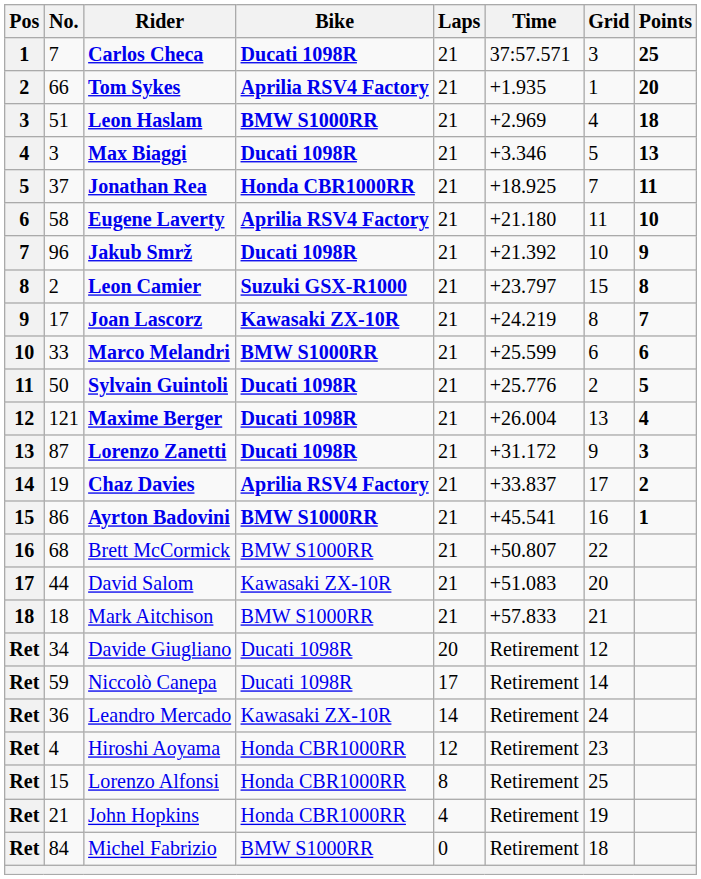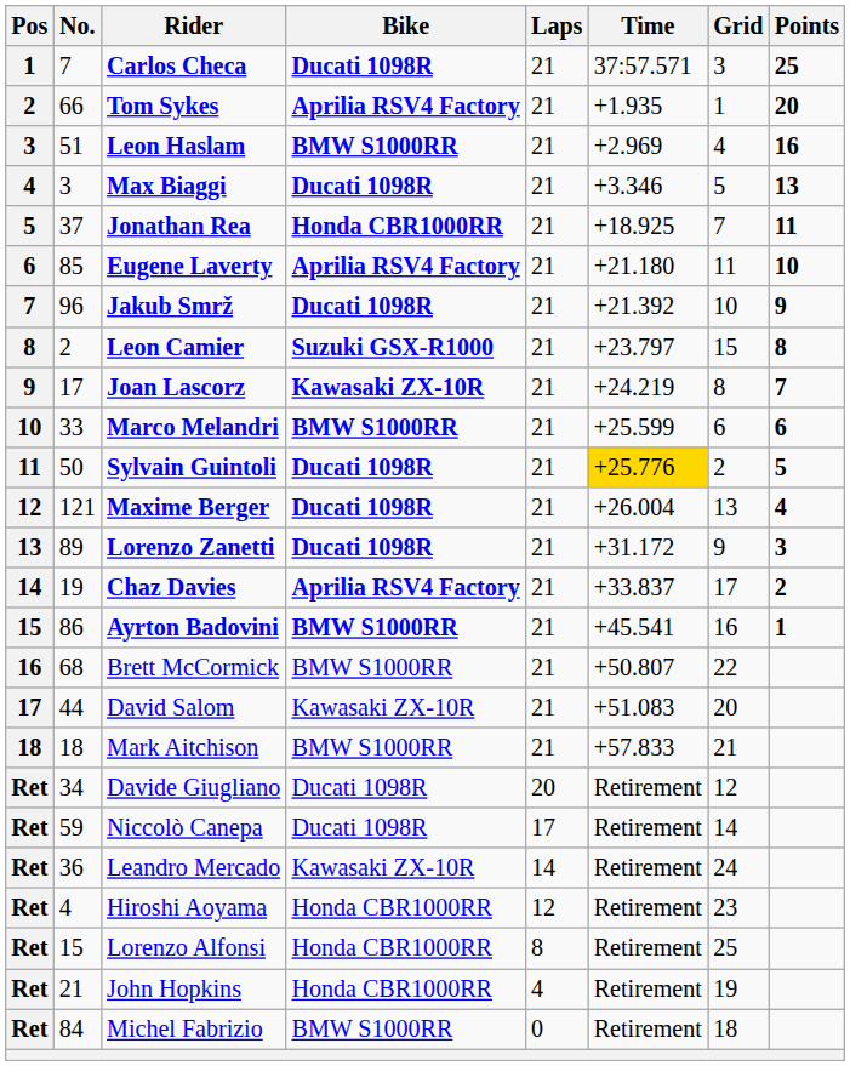 <table class="wikitable" style="font-size: 95%;">
 <tr>
 <th>Pos</th>
 <th>No.</th>
 <th>Rider</th>
 <th>Bike</th>
 <th>Laps</th>
 <th>Time</th>
 <th>Grid</th>
 <th>Points</th>
 </tr>
 <tr>
 <th>1</th>
 <td>7</td>
 <td> <strong><a href='#'>Carlos Checa</a></strong></td>
 <td><strong><a href='#'>Ducati 1098R</a></strong></td>
 <td>21</td>
 <td>37:57.571</td>
 <td>3</td>
 <td><strong>25</strong></td>
 </tr>
 <tr>
 <th>2</th>
 <td>66</td>
 <td> <strong><a href='#'>Tom Sykes</a></strong></td>
 <td><strong><a href='#'>Aprilia RSV4 Factory</a></strong></td>
 <td>21</td>
 <td>+1.935</td>
 <td>1</td>
 <td><strong>20</strong></td>
 </tr>
 <tr>
 <th>3</th>
 <td>51</td>
 <td> <strong><a href='#'>Leon Haslam</a></strong></td>
 <td><strong><a href='#'>BMW S1000RR</a></strong></td>
 <td>21</td>
 <td>+2.969</td>
 <td>4</td>
-<td><strong>18</strong></td>
+<td><strong>16</strong></td>
 </tr>
 <tr>
 <th>4</th>
 <td>3</td>
 <td> <strong><a href='#'>Max Biaggi</a></strong></td>
 <td><strong><a href='#'>Ducati 1098R</a></strong></td>
 <td>21</td>
 <td>+3.346</td>
 <td>5</td>
 <td><strong>13</strong></td>
 </tr>
 <tr>
 <th>5</th>
 <td>37</td>
 <td> <strong><a href='#'>Jonathan Rea</a></strong></td>
 <td><strong><a href='#'>Honda CBR1000RR</a></strong></td>
 <td>21</td>
 <td>+18.925</td>
 <td>7</td>
 <td><strong>11</strong></td>
 </tr>
 <tr>
 <th>6</th>
-<td>58</td>
+<td>85</td>
 <td> <strong><a href='#'>Eugene Laverty</a></strong></td>
 <td><strong><a href='#'>Aprilia RSV4 Factory</a></strong></td>
 <td>21</td>
 <td>+21.180</td>
 <td>11</td>
 <td><strong>10</strong></td>
 </tr>
 <tr>
 <th>7</th>
 <td>96</td>
 <td> <strong><a href='#'>Jakub Smrž</a></strong></td>
 <td><strong><a href='#'>Ducati 1098R</a></strong></td>
 <td>21</td>
 <td>+21.392</td>
 <td>10</td>
 <td><strong>9</strong></td>
 </tr>
 <tr>
 <th>8</th>
 <td>2</td>
 <td> <strong><a href='#'>Leon Camier</a></strong></td>
 <td><strong><a href='#'>Suzuki GSX-R1000</a></strong></td>
 <td>21</td>
 <td>+23.797</td>
 <td>15</td>
 <td><strong>8</strong></td>
 </tr>
 <tr>
 <th>9</th>
 <td>17</td>
 <td> <strong><a href='#'>Joan Lascorz</a></strong></td>
 <td><strong><a href='#'>Kawasaki ZX-10R</a></strong></td>
 <td>21</td>
 <td>+24.219</td>
 <td>8</td>
 <td><strong>7</strong></td>
 </tr>
 <tr>
 <th>10</th>
 <td>33</td>
 <td> <strong><a href='#'>Marco Melandri</a></strong></td>
 <td><strong><a href='#'>BMW S1000RR</a></strong></td>
 <td>21</td>
 <td>+25.599</td>
 <td>6</td>
 <td><strong>6</strong></td>
 </tr>
 <tr>
 <th>11</th>
 <td>50</td>
 <td> <strong><a href='#'>Sylvain Guintoli</a></strong></td>
 <td><strong><a href='#'>Ducati 1098R</a></strong></td>
 <td>21</td>
-<td>+25.776</td>
+<td style="background: gold;">+25.776</td>
 <td>2</td>
 <td><strong>5</strong></td>
 </tr>
 <tr>
 <th>12</th>
 <td>121</td>
 <td> <strong><a href='#'>Maxime Berger</a></strong></td>
 <td><strong><a href='#'>Ducati 1098R</a></strong></td>
 <td>21</td>
 <td>+26.004</td>
 <td>13</td>
 <td><strong>4</strong></td>
 </tr>
 <tr>
 <th>13</th>
-<td>87</td>
+<td>89</td>
 <td> <strong><a href='#'>Lorenzo Zanetti</a></strong></td>
 <td><strong><a href='#'>Ducati 1098R</a></strong></td>
 <td>21</td>
 <td>+31.172</td>
 <td>9</td>
 <td><strong>3</strong></td>
 </tr>
 <tr>
 <th>14</th>
 <td>19</td>
 <td> <strong><a href='#'>Chaz Davies</a></strong></td>
 <td><strong><a href='#'>Aprilia RSV4 Factory</a></strong></td>
 <td>21</td>
 <td>+33.837</td>
 <td>17</td>
 <td><strong>2</strong></td>
 </tr>
 <tr>
 <th>15</th>
 <td>86</td>
 <td> <strong><a href='#'>Ayrton Badovini</a></strong></td>
 <td><strong><a href='#'>BMW S1000RR</a></strong></td>
 <td>21</td>
 <td>+45.541</td>
 <td>16</td>
 <td><strong>1</strong></td>
 </tr>
 <tr>
 <th>16</th>
 <td>68</td>
 <td> <a href='#'>Brett McCormick</a></td>
 <td><a href='#'>BMW S1000RR</a></td>
 <td>21</td>
 <td>+50.807</td>
 <td>22</td>
 <td></td>
 </tr>
 <tr>
 <th>17</th>
 <td>44</td>
 <td> <a href='#'>David Salom</a></td>
 <td><a href='#'>Kawasaki ZX-10R</a></td>
 <td>21</td>
 <td>+51.083</td>
 <td>20</td>
 <td></td>
 </tr>
 <tr>
 <th>18</th>
 <td>18</td>
 <td> <a href='#'>Mark Aitchison</a></td>
 <td><a href='#'>BMW S1000RR</a></td>
 <td>21</td>
 <td>+57.833</td>
 <td>21</td>
 <td></td>
 </tr>
 <tr>
 <th>Ret</th>
 <td>34</td>
 <td> <a href='#'>Davide Giugliano</a></td>
 <td><a href='#'>Ducati 1098R</a></td>
 <td>20</td>
 <td>Retirement</td>
 <td>12</td>
 <td></td>
 </tr>
 <tr>
 <th>Ret</th>
 <td>59</td>
 <td> <a href='#'>Niccolò Canepa</a></td>
 <td><a href='#'>Ducati 1098R</a></td>
 <td>17</td>
 <td>Retirement</td>
 <td>14</td>
 <td></td>
 </tr>
 <tr>
 <th>Ret</th>
 <td>36</td>
 <td> <a href='#'>Leandro Mercado</a></td>
 <td><a href='#'>Kawasaki ZX-10R</a></td>
 <td>14</td>
 <td>Retirement</td>
 <td>24</td>
 <td></td>
 </tr>
 <tr>
 <th>Ret</th>
 <td>4</td>
 <td> <a href='#'>Hiroshi Aoyama</a></td>
 <td><a href='#'>Honda CBR1000RR</a></td>
 <td>12</td>
 <td>Retirement</td>
 <td>23</td>
 <td></td>
 </tr>
 <tr>
 <th>Ret</th>
 <td>15</td>
 <td> <a href='#'>Lorenzo Alfonsi</a></td>
 <td><a href='#'>Honda CBR1000RR</a></td>
 <td>8</td>
 <td>Retirement</td>
 <td>25</td>
 <td></td>
 </tr>
 <tr>
 <th>Ret</th>
 <td>21</td>
 <td> <a href='#'>John Hopkins</a></td>
 <td><a href='#'>Honda CBR1000RR</a></td>
 <td>4</td>
 <td>Retirement</td>
 <td>19</td>
 <td></td>
 </tr>
 <tr>
 <th>Ret</th>
 <td>84</td>
 <td> <a href='#'>Michel Fabrizio</a></td>
 <td><a href='#'>BMW S1000RR</a></td>
 <td>0</td>
 <td>Retirement</td>
 <td>18</td>
 <td></td>
 </tr>
 <tr>
 <th colspan=8></th>
 </tr>
 </table>
